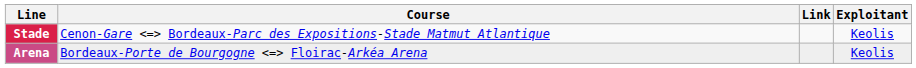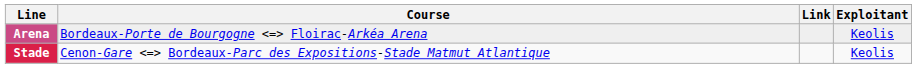 <table class="wikitable" style="margin:0.5em auto">
 <tr>
 <th style="width:50px;">Line</th>
 <th style="width:800px;">Course</th>
 <th style="width:5px;">Link</th>
 <th style="width:75px;">Exploitant</th>
 </tr>
+<tr style="background:#EFEFEF">
+<td style="background:#ca4a85; text-align:center; color:white;"><strong>Arena</strong></td>
+<td><a href='#'>Bordeaux<em>-Porte de Bourgogne</em></a> <=> <a href='#'>Floirac</a><em>-<a href='#'>Arkéa Arena</a></em></td>
+<td></td>
+<td style="text-align:center;"><a href='#'>Keolis</a></td>
+</tr>
 <tr>
 <td style="background:#da1f48; text-align:center; color:white;"><strong>Stade</strong></td>
 <td><a href='#'>Cenon<em>-Gare</em></a> <=> <a href='#'>Bordeaux<em>-Parc des Expositions</em></a><em>-<a href='#'>Stade Matmut Atlantique</a></em></td>
 <td></td>
 <td style="text-align:center;"><a href='#'>Keolis</a></td>
 </tr>
-<tr style="background:#EFEFEF">
-<td style="background:#ca4a85; text-align:center; color:white;"><strong>Arena</strong></td>
-<td><a href='#'>Bordeaux<em>-Porte de Bourgogne</em></a> <=> <a href='#'>Floirac</a><em>-<a href='#'>Arkéa Arena</a></em></td>
-<td></td>
-<td style="text-align:center;"><a href='#'>Keolis</a></td>
-</tr>
 </table>
